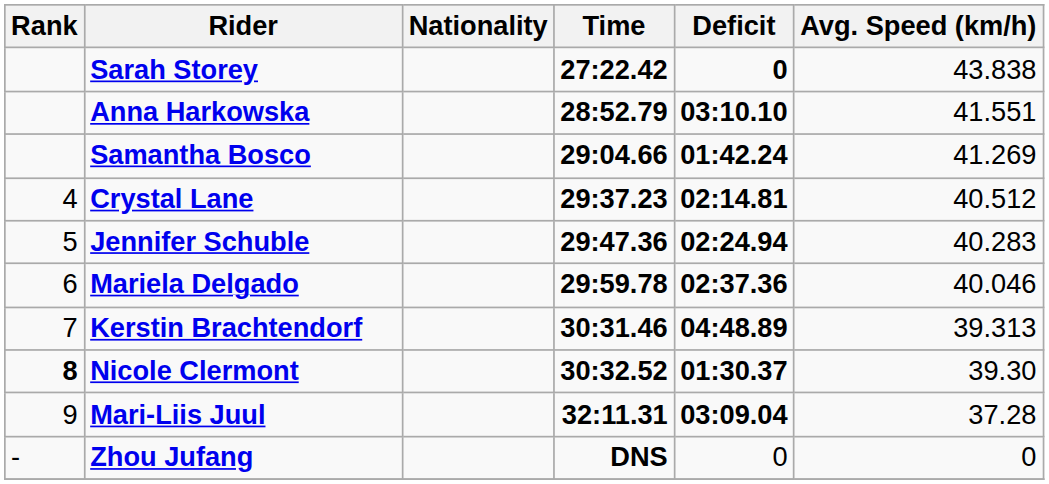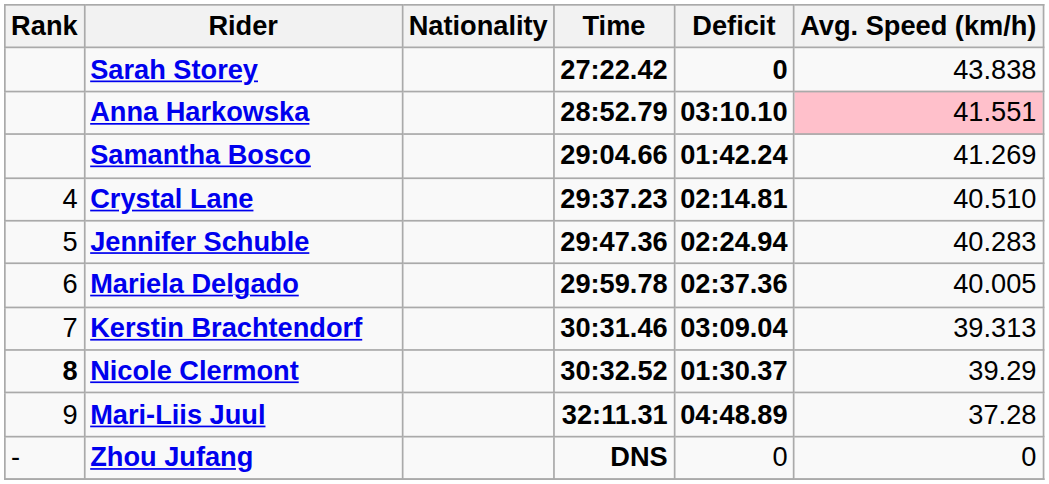 <table class="wikitable sortable" style="text-align:left">
 <tr>
 <th width=20>Rank</th>
 <th width=180>Rider</th>
 <th>Nationality</th>
 <th>Time</th>
 <th>Deficit</th>
 <th>Avg. Speed (km/h)</th>
 </tr>
 <tr>
 <td align=right></td>
 <td><strong><a href='#'>Sarah Storey</a></strong></td>
 <td></td>
 <td align=right><strong>27:22.42</strong></td>
 <td align=right><strong>0</strong></td>
 <td align=right>43.838</td>
 </tr>
 <tr>
 <td align=right></td>
 <td><strong><a href='#'>Anna Harkowska</a></strong></td>
 <td></td>
 <td align=right><strong>28:52.79</strong></td>
 <td align=right><strong>03:10.10</strong></td>
-<td align=right>41.551</td>
+<td align=right style="background: pink;">41.551</td>
 </tr>
 <tr>
 <td align=right></td>
 <td><strong><a href='#'>Samantha Bosco</a></strong></td>
 <td></td>
 <td align=right><strong>29:04.66</strong></td>
 <td align=right><strong>01:42.24</strong></td>
 <td align=right>41.269</td>
 </tr>
 <tr>
 <td align=right>4</td>
 <td><strong><a href='#'>Crystal Lane</a></strong></td>
 <td></td>
 <td align=right><strong>29:37.23</strong></td>
 <td align=right><strong>02:14.81</strong></td>
-<td align=right>40.512</td>
+<td align=right>40.510</td>
 </tr>
 <tr>
 <td align=right>5</td>
 <td><strong><a href='#'>Jennifer Schuble</a></strong></td>
 <td></td>
 <td align=right><strong>29:47.36</strong></td>
 <td align=right><strong>02:24.94</strong></td>
 <td align=right>40.283</td>
 </tr>
 <tr>
 <td align=right>6</td>
 <td><strong><a href='#'>Mariela Delgado</a></strong></td>
 <td></td>
 <td align=right><strong>29:59.78</strong></td>
 <td align=right><strong>02:37.36</strong></td>
-<td align=right>40.046</td>
+<td align=right>40.005</td>
 </tr>
 <tr>
 <td align=right>7</td>
 <td><strong><a href='#'>Kerstin Brachtendorf</a></strong></td>
 <td></td>
 <td align=right><strong>30:31.46</strong></td>
-<td align=right><strong>04:48.89</strong></td>
+<td align=right><strong>03:09.04</strong></td>
 <td align=right>39.313</td>
 </tr>
 <tr>
 <td align=right><strong>8</strong></td>
 <td><strong><a href='#'>Nicole Clermont</a></strong></td>
 <td></td>
 <td align=right><strong>30:32.52</strong></td>
 <td align=right><strong>01:30.37</strong></td>
-<td align=right>39.30</td>
+<td align=right>39.29</td>
 </tr>
 <tr>
 <td align=right>9</td>
 <td><strong><a href='#'>Mari-Liis Juul</a></strong></td>
 <td></td>
 <td align=right><strong>32:11.31</strong></td>
-<td align=right><strong>03:09.04</strong></td>
+<td align=right><strong>04:48.89</strong></td>
 <td align=right>37.28</td>
 </tr>
 <tr>
 <td>-</td>
 <td><strong><a href='#'>Zhou Jufang</a></strong></td>
 <td></td>
 <td align=right><strong>DNS</strong></td>
 <td align=right>0</td>
 <td align=right>0</td>
 </tr>
 <tr>
 </tr>
 </table>
